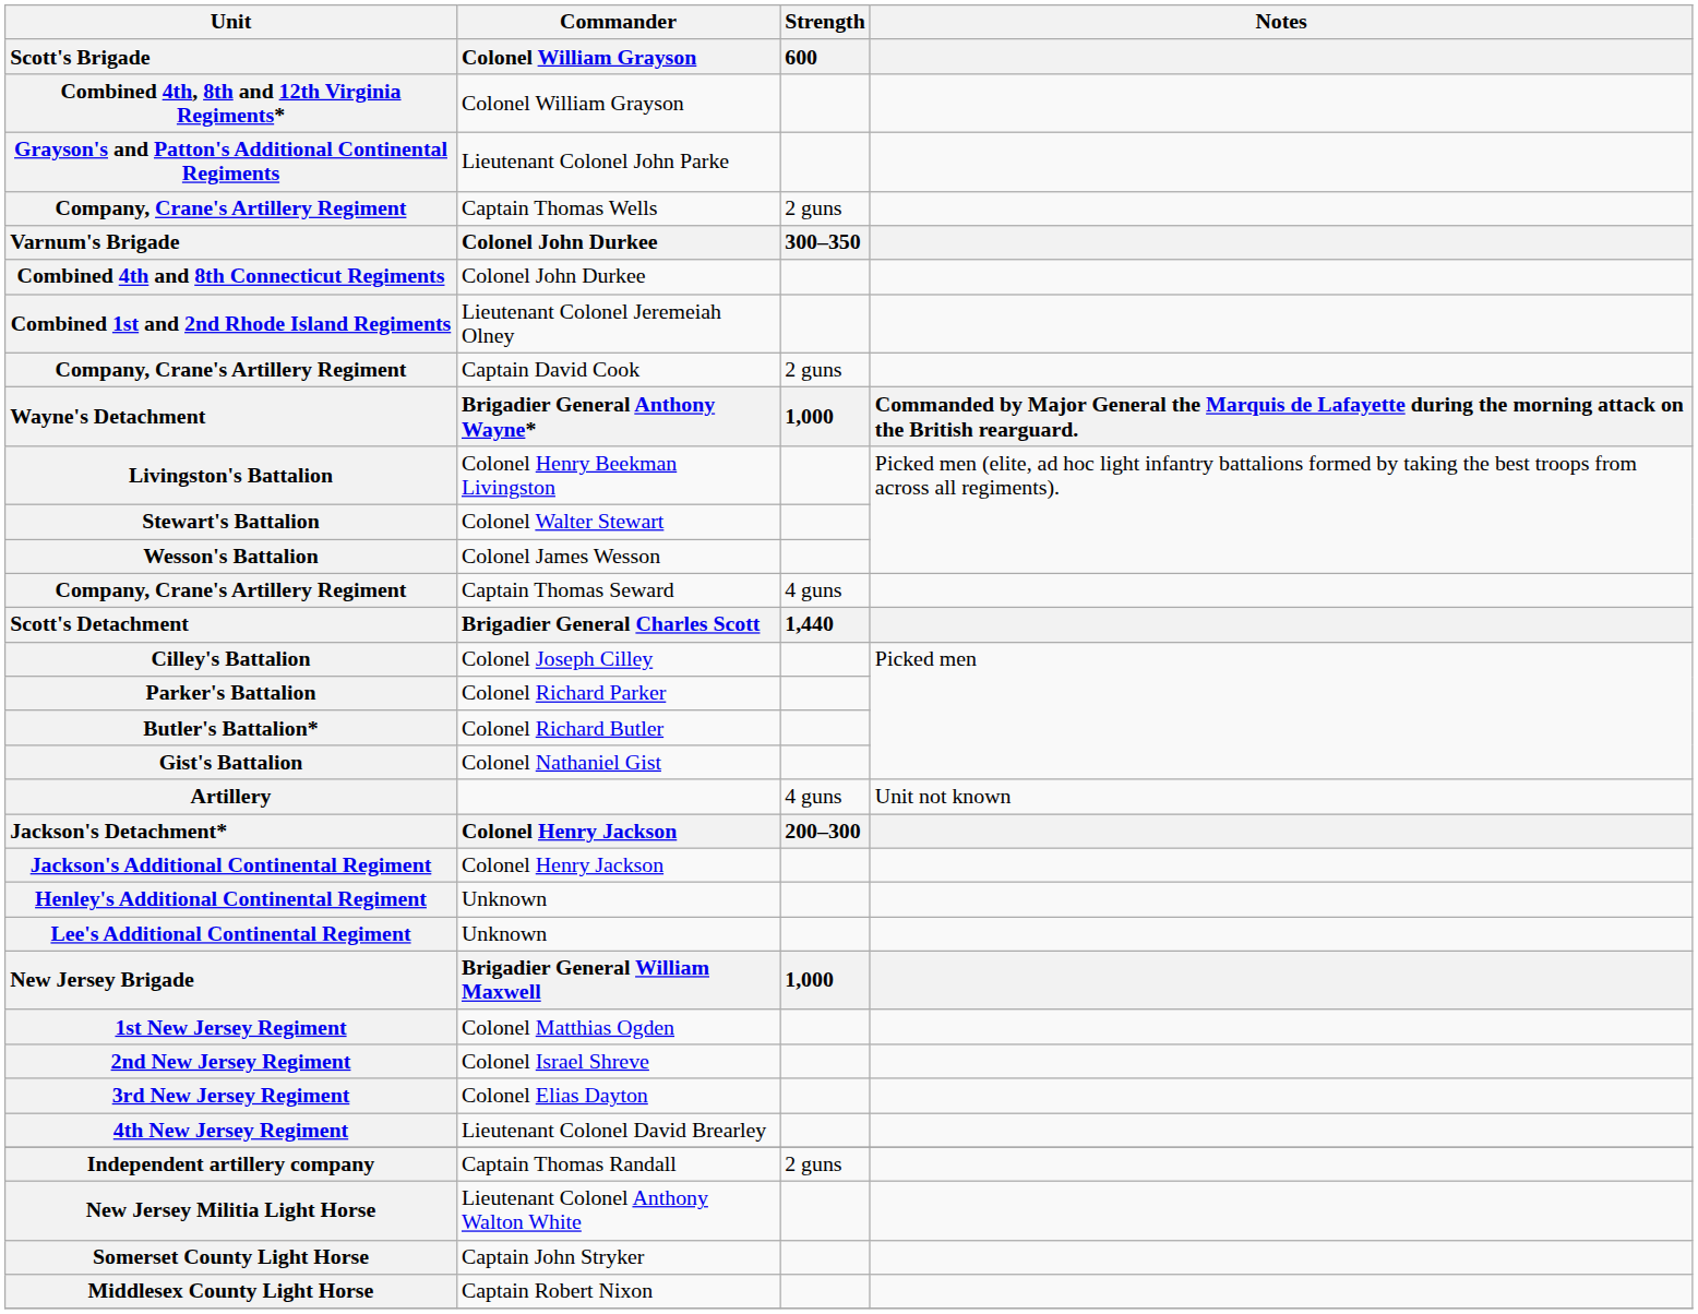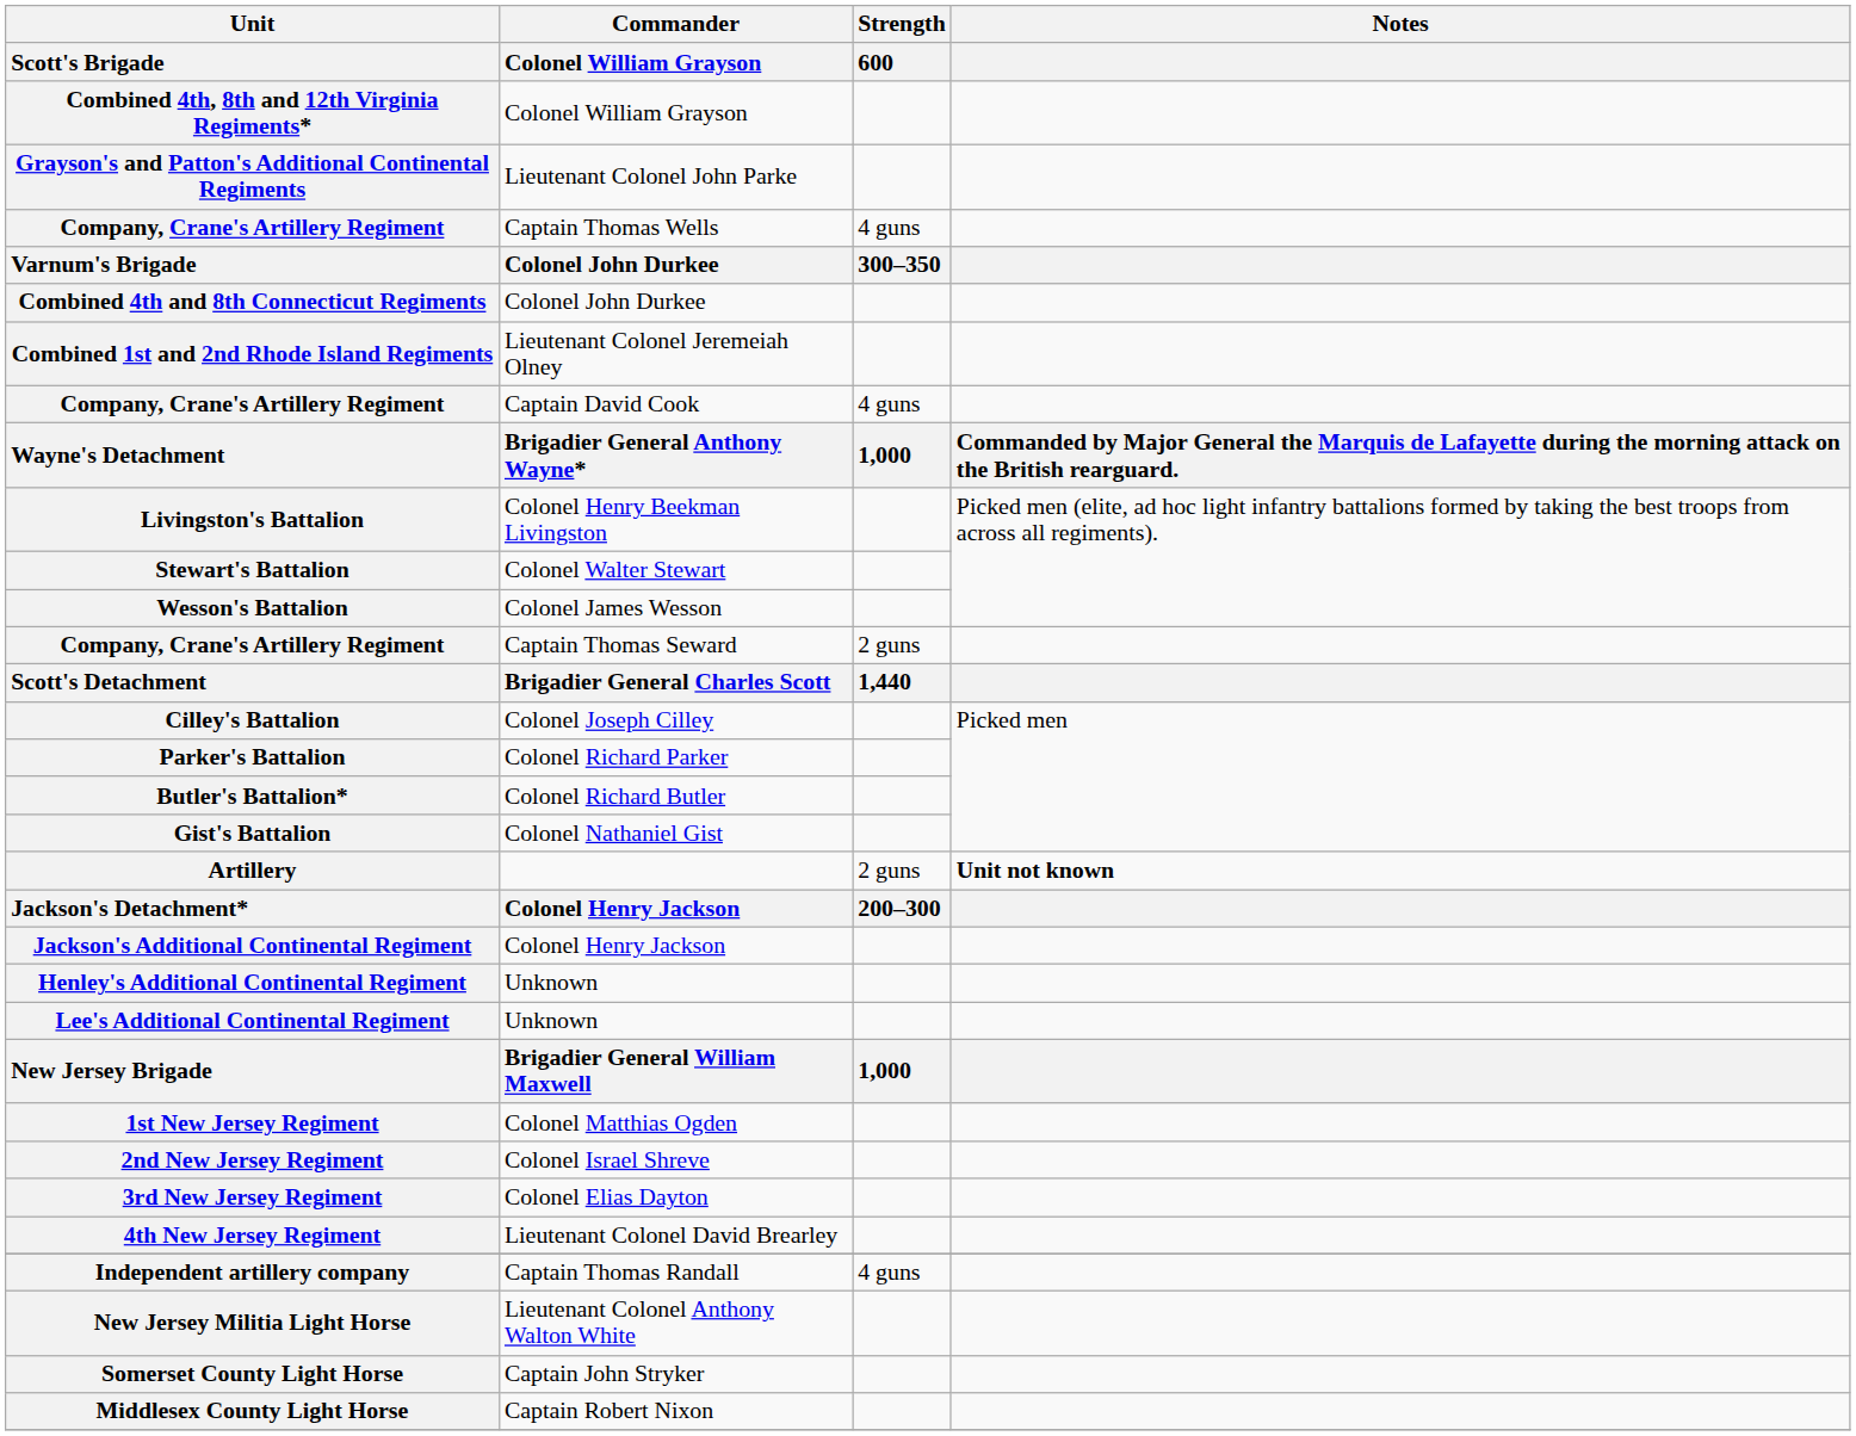 <table class="wikitable plainrowheaders">
 <tr>
 <th scope="col">Unit</th>
 <th scope="col">Commander</th>
 <th scope="col">Strength</th>
 <th scope="col">Notes</th>
 </tr>
 <tr>
 <th scope="col" style="text-align: left;">Scott's Brigade</th>
 <th scope="row" style="text-align: left;">Colonel <a href='#'>William Grayson</a></th>
 <th scope="row" style="text-align: left;">600</th>
 <th scope="row" style="text-align: left;"></th>
 </tr>
 <tr>
 <th scope="row">Combined <a href='#'>4th</a>, <a href='#'>8th</a> and <a href='#'>12th Virginia Regiments</a>*</th>
 <td>Colonel William Grayson</td>
 <td></td>
 <td></td>
 </tr>
 <tr>
 <th scope="row"><a href='#'>Grayson's</a> and <a href='#'>Patton's Additional Continental Regiments</a></th>
 <td>Lieutenant Colonel John Parke</td>
 <td></td>
 <td></td>
 </tr>
 <tr>
 <th scope="row">Company, <a href='#'>Crane's Artillery Regiment</a></th>
 <td>Captain Thomas Wells</td>
-<td>2 guns</td>
+<td>4 guns</td>
 <td></td>
 </tr>
 <tr>
 <th scope="col" style="text-align: left;">Varnum's Brigade</th>
 <th scope="row" style="text-align: left;">Colonel John Durkee</th>
 <th scope="row" style="text-align: left;">300–350</th>
 <th scope="row" style="text-align: left;"></th>
 </tr>
 <tr>
 <th scope="row">Combined <a href='#'>4th</a> and <a href='#'>8th Connecticut Regiments</a></th>
 <td>Colonel John Durkee</td>
 <td></td>
 <td></td>
 </tr>
 <tr>
 <th scope="row">Combined <a href='#'>1st</a> and <a href='#'>2nd Rhode Island Regiments</a></th>
 <td>Lieutenant Colonel Jeremeiah Olney</td>
 <td></td>
 <td></td>
 </tr>
 <tr>
 <th scope="row">Company, Crane's Artillery Regiment</th>
 <td>Captain David Cook</td>
-<td>2 guns</td>
+<td>4 guns</td>
 <td></td>
 </tr>
 <tr>
 <th scope="col" style="text-align: left;">Wayne's Detachment</th>
 <th scope="row" style="text-align: left;">Brigadier General <a href='#'>Anthony Wayne</a>*</th>
 <th scope="row" style="text-align: left;">1,000</th>
 <th scope="row" style="text-align: left;">Commanded by Major General the <a href='#'>Marquis de Lafayette</a> during the morning attack on the British rearguard.</th>
 </tr>
 <tr>
 <th scope="row">Livingston's Battalion</th>
 <td>Colonel <a href='#'>Henry Beekman Livingston</a></td>
 <td></td>
 <td rowspan="3"  style="vertical-align: top;">Picked men (elite, ad hoc light infantry battalions formed by taking the best troops from across all regiments).</td>
 </tr>
 <tr>
 <th scope="row">Stewart's Battalion</th>
 <td>Colonel <a href='#'>Walter Stewart</a></td>
 <td></td>
 </tr>
 <tr>
 <th scope="row">Wesson's Battalion</th>
 <td>Colonel James Wesson</td>
 <td></td>
 </tr>
 <tr>
 <th scope="row">Company, Crane's Artillery Regiment</th>
 <td>Captain Thomas Seward</td>
-<td>4 guns</td>
+<td>2 guns</td>
 <td></td>
 </tr>
 <tr>
 <th scope="col" style="text-align: left;">Scott's Detachment</th>
 <th scope="row" style="text-align: left;">Brigadier General <a href='#'>Charles Scott</a></th>
 <th scope="row" style="text-align: left;">1,440</th>
 <th scope="row" style="text-align: left;"></th>
 </tr>
 <tr>
 <th scope="row">Cilley's Battalion</th>
 <td>Colonel <a href='#'>Joseph Cilley</a></td>
 <td></td>
 <td rowspan="4"  style="vertical-align: top;">Picked men</td>
 </tr>
 <tr>
 <th scope="row">Parker's Battalion</th>
 <td>Colonel <a href='#'>Richard Parker</a></td>
 <td></td>
 </tr>
 <tr>
 <th scope="row">Butler's Battalion*</th>
 <td>Colonel <a href='#'>Richard Butler</a></td>
 <td></td>
 </tr>
 <tr>
 <th scope="row">Gist's Battalion</th>
 <td>Colonel <a href='#'>Nathaniel Gist</a></td>
 <td></td>
 </tr>
 <tr>
 <th scope="row">Artillery</th>
 <td></td>
-<td>4 guns</td>
-<td>Unit not known</td>
+<td>2 guns</td>
+<td><strong>Unit not known</strong></td>
 </tr>
 <tr>
 <th scope="col" style="text-align: left;">Jackson's Detachment*</th>
 <th scope="row" style="text-align: left;">Colonel <a href='#'>Henry Jackson</a></th>
 <th scope="row" style="text-align: left;">200–300</th>
 <th scope="row" style="text-align: left;"></th>
 </tr>
 <tr>
 <th scope="row"><a href='#'>Jackson's Additional Continental Regiment</a></th>
 <td>Colonel <a href='#'>Henry Jackson</a></td>
 <td></td>
 <td></td>
 </tr>
 <tr>
 <th scope="row"><a href='#'>Henley's Additional Continental Regiment</a></th>
 <td>Unknown</td>
 <td></td>
 <td></td>
 </tr>
 <tr>
 <th scope="row"><a href='#'>Lee's Additional Continental Regiment</a></th>
 <td>Unknown</td>
 <td></td>
 <td></td>
 </tr>
 <tr>
 <th scope="col" style="text-align: left;">New Jersey Brigade</th>
 <th scope="row" style="text-align: left;">Brigadier General <a href='#'>William Maxwell</a></th>
 <th scope="row" style="text-align: left;">1,000</th>
 <th scope="row" style="text-align: left;"></th>
 </tr>
 <tr>
 <th scope="row"><a href='#'>1st New Jersey Regiment</a></th>
 <td>Colonel <a href='#'>Matthias Ogden</a></td>
 <td></td>
 <td></td>
 </tr>
 <tr>
 <th scope="row"><a href='#'>2nd New Jersey Regiment</a></th>
 <td>Colonel <a href='#'>Israel Shreve</a></td>
 <td></td>
 <td></td>
 </tr>
 <tr>
 <th scope="row"><a href='#'>3rd New Jersey Regiment</a></th>
 <td>Colonel <a href='#'>Elias Dayton</a></td>
 <td></td>
 <td></td>
 </tr>
 <tr>
 <th scope="row"><a href='#'>4th New Jersey Regiment</a></th>
 <td>Lieutenant Colonel David Brearley</td>
 <td></td>
 <td></td>
 </tr>
 <tr>
 </tr>
 <tr>
 <th scope="row">Independent artillery company</th>
 <td>Captain Thomas Randall</td>
-<td>2 guns</td>
+<td>4 guns</td>
 <td></td>
 </tr>
 <tr>
 <th scope="row">New Jersey Militia Light Horse</th>
 <td>Lieutenant Colonel <a href='#'>Anthony Walton White</a></td>
 <td></td>
 <td></td>
 </tr>
 <tr>
 <th scope="row">Somerset County Light Horse</th>
 <td>Captain John Stryker</td>
 <td></td>
 <td></td>
 </tr>
 <tr>
 <th scope="row">Middlesex County Light Horse</th>
 <td>Captain Robert Nixon</td>
 <td></td>
 <td></td>
 </tr>
 <tr>
 </tr>
 </table>
